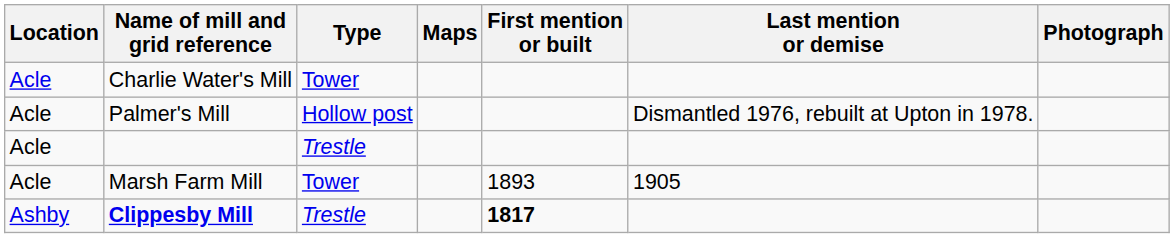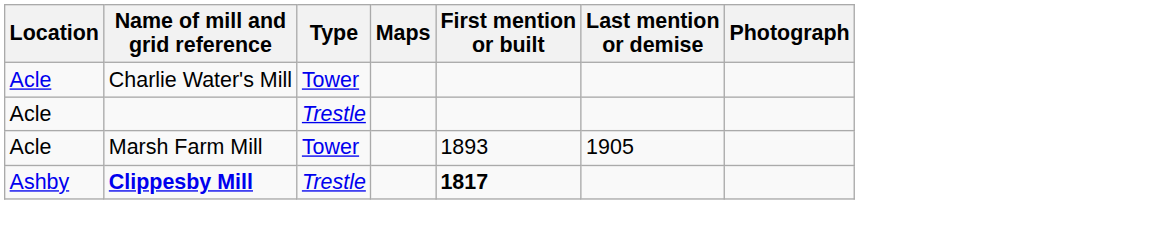 <table class="wikitable">
 <tr>
 <th>Location</th>
 <th>Name of mill and<br>grid reference</th>
 <th>Type</th>
 <th>Maps</th>
 <th>First mention<br>or built</th>
 <th>Last mention<br> or demise</th>
 <th>Photograph</th>
 </tr>
 <tr>
 <td><a href='#'>Acle</a></td>
 <td>Charlie Water's Mill<br></td>
 <td><a href='#'>Tower</a></td>
 <td></td>
 <td></td>
 <td></td>
-<td></td>
-</tr>
-<tr>
-<td>Acle</td>
-<td>Palmer's Mill<br></td>
-<td><a href='#'>Hollow post</a></td>
-<td></td>
-<td></td>
-<td>Dismantled 1976, rebuilt at Upton in 1978.</td>
 <td></td>
 </tr>
 <tr>
 <td>Acle</td>
 <td></td>
 <td><em><a href='#'>Trestle</a></em></td>
 <td></td>
 <td></td>
 <td></td>
 <td></td>
 </tr>
 <tr>
 <td>Acle</td>
 <td>Marsh Farm Mill<br></td>
 <td><a href='#'>Tower</a></td>
 <td></td>
 <td>1893</td>
 <td>1905<br></td>
 <td></td>
 </tr>
 <tr>
 <td><a href='#'>Ashby</a></td>
 <td><strong><a href='#'>Clippesby Mill</a></strong><br></td>
 <td><em><a href='#'>Trestle</a></em></td>
 <td></td>
 <td><strong>1817</strong></td>
 <td></td>
 <td></td>
 </tr>
 </table>
